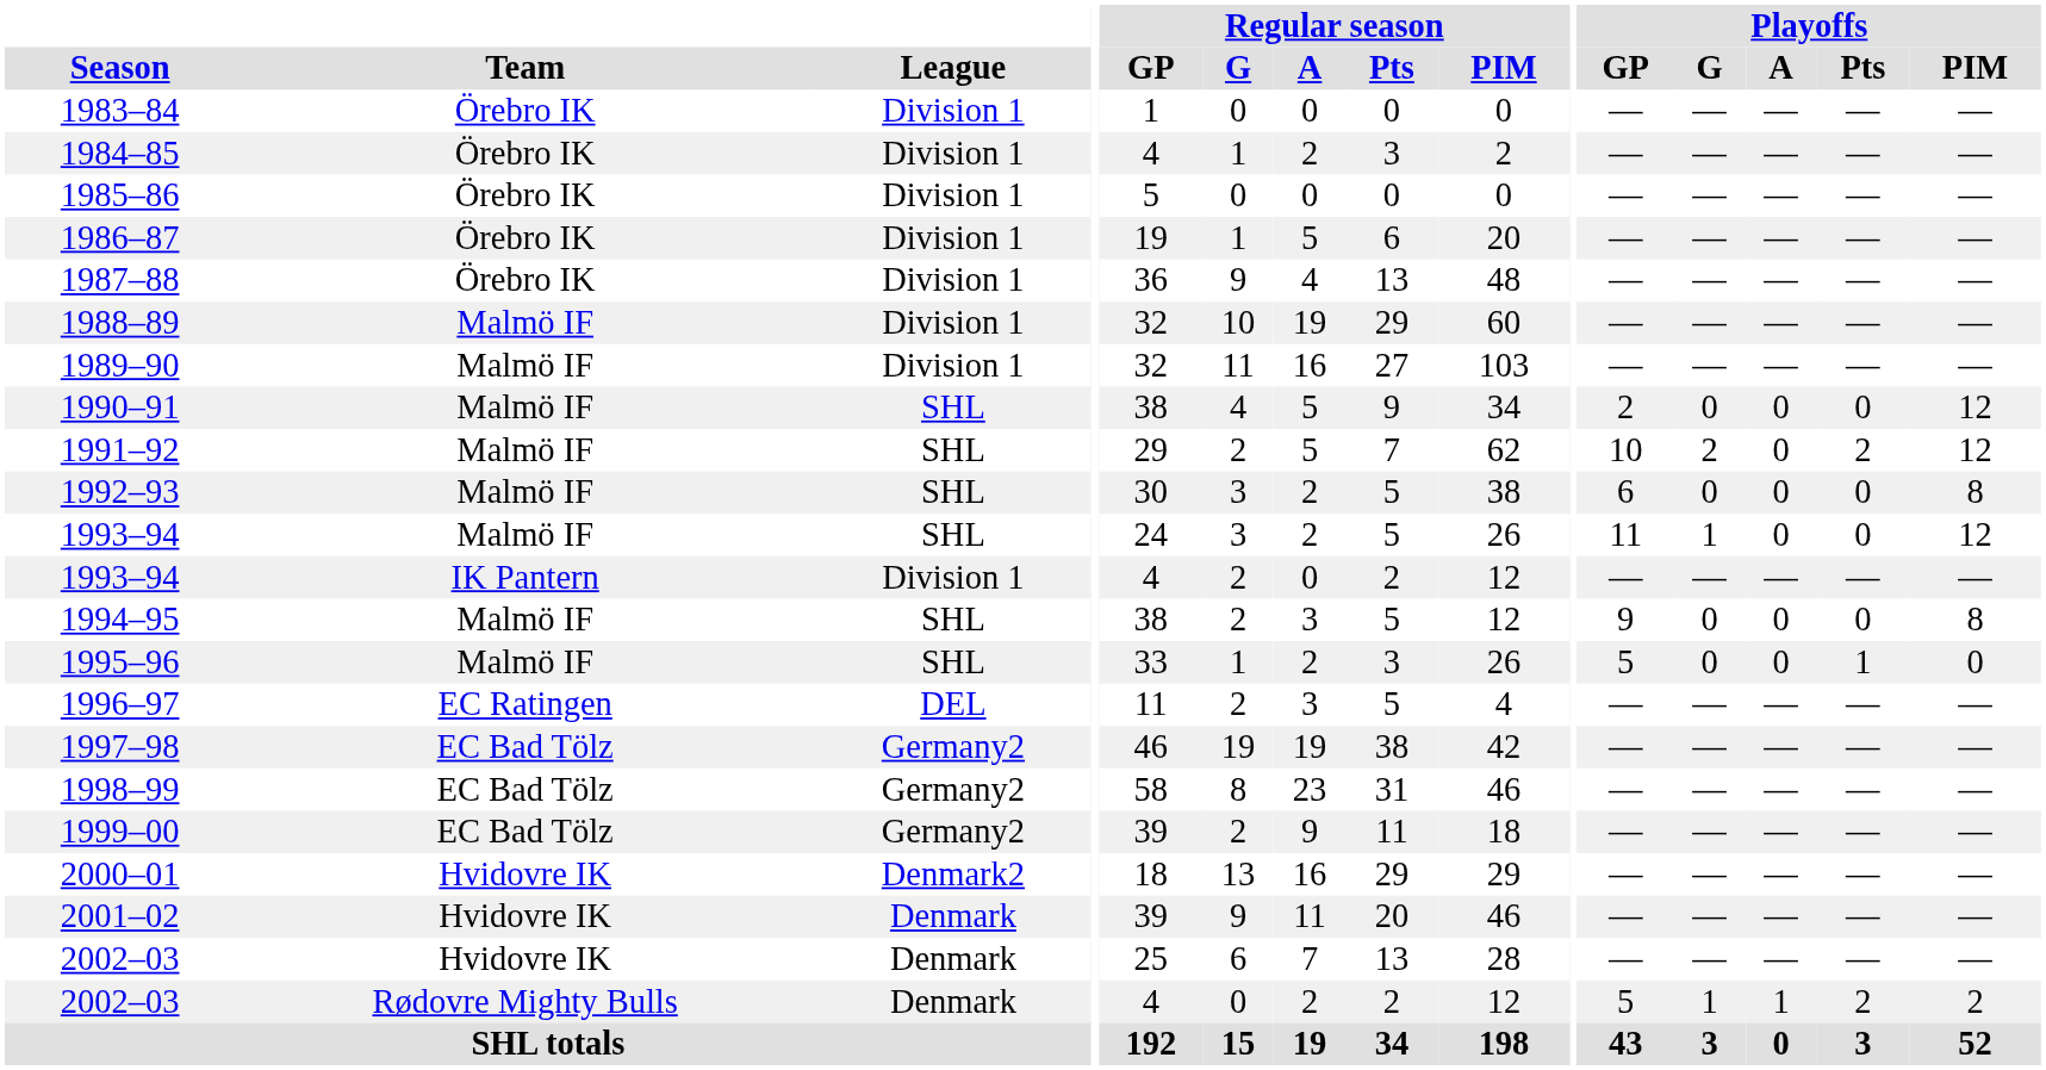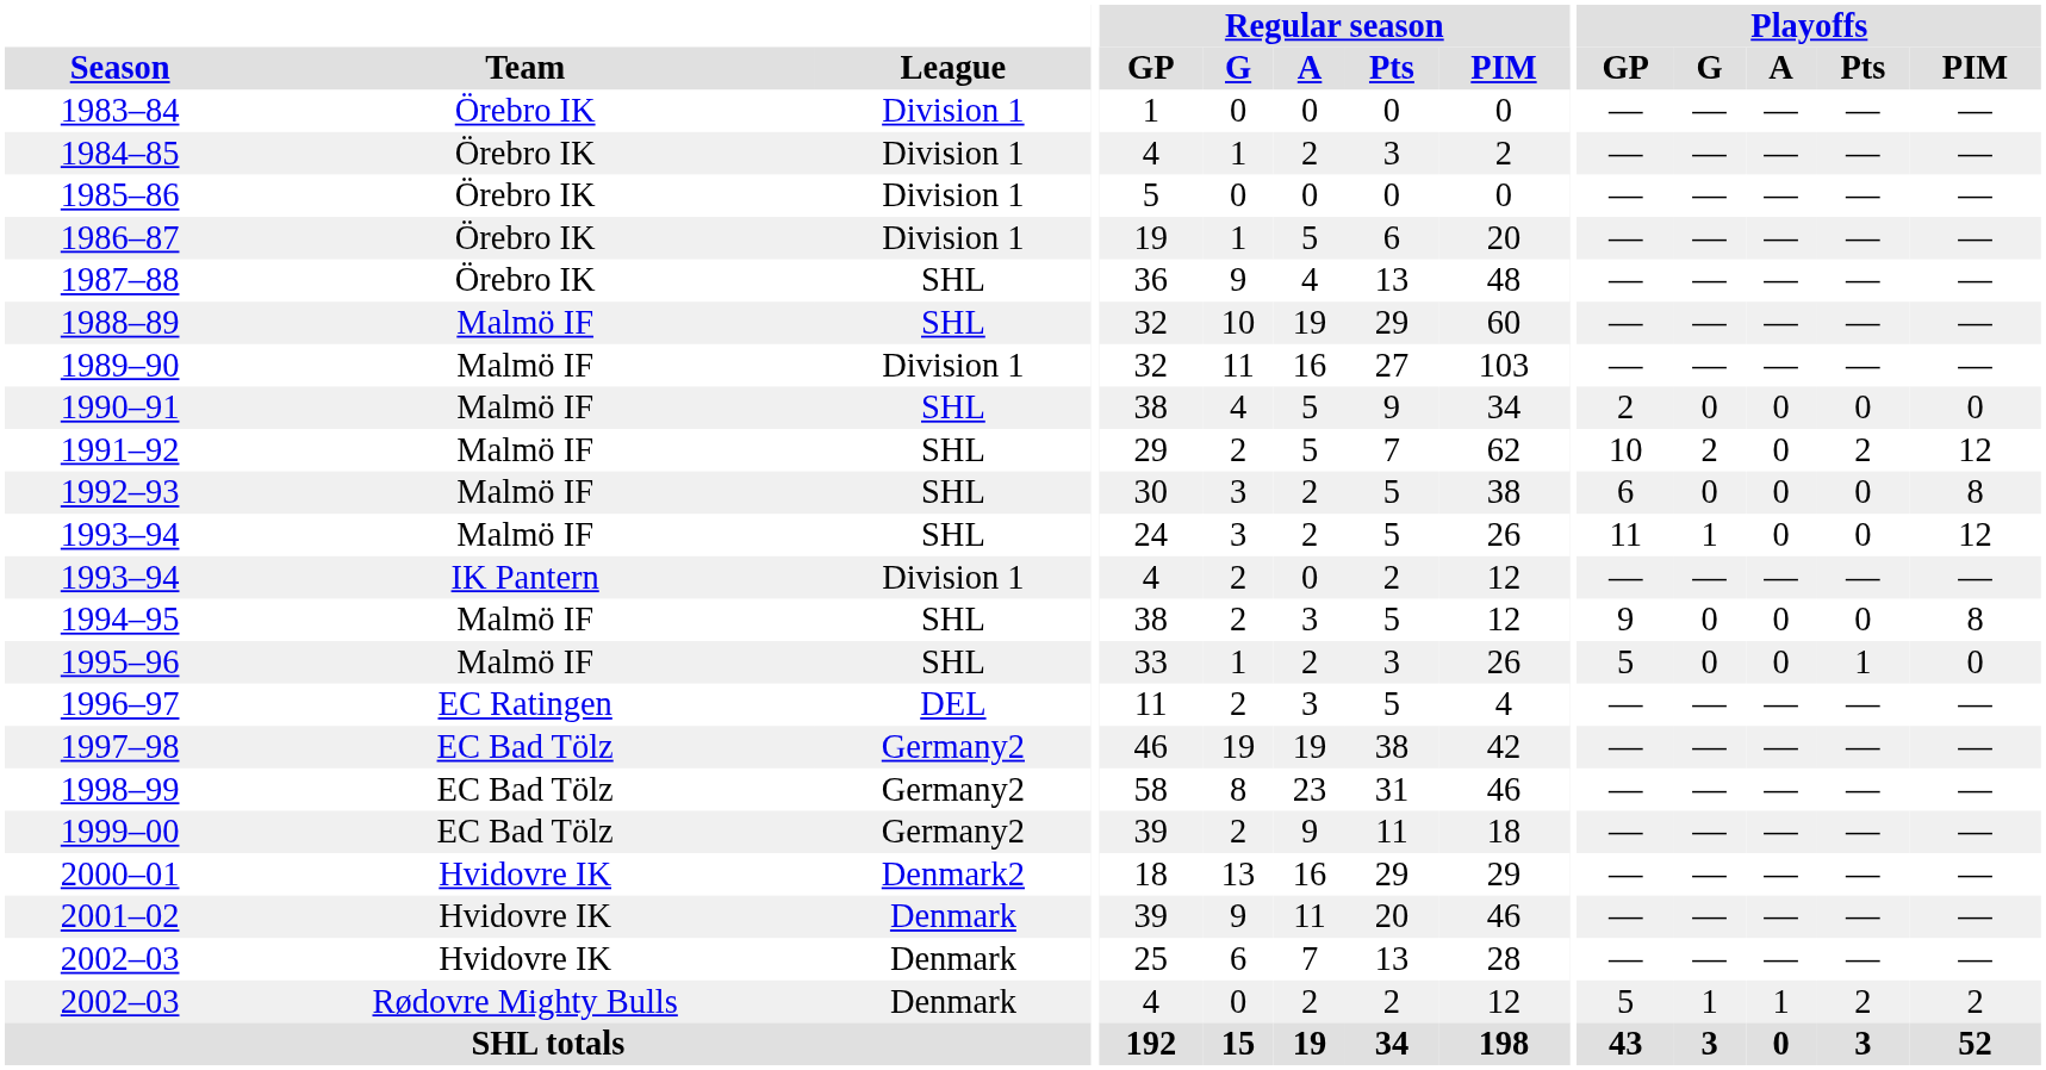 <table border="0" cellpadding="1" cellspacing="0" style="text-align:center; width:60em">
 <tr bgcolor="#e0e0e0">
 <th colspan="3" bgcolor="#ffffff"></th>
 <th rowspan="99" bgcolor="#ffffff"></th>
 <th colspan="5"><a href='#'>Regular season</a></th>
 <th rowspan="99" bgcolor="#ffffff"></th>
 <th colspan="5"><a href='#'>Playoffs</a></th>
 </tr>
 <tr bgcolor="#e0e0e0">
 <th><a href='#'>Season</a></th>
 <th>Team</th>
 <th>League</th>
 <th>GP</th>
 <th><a href='#'>G</a></th>
 <th><a href='#'>A</a></th>
 <th><a href='#'>Pts</a></th>
 <th><a href='#'>PIM</a></th>
 <th>GP</th>
 <th>G</th>
 <th>A</th>
 <th>Pts</th>
 <th>PIM</th>
 </tr>
 <tr>
 <td><a href='#'>1983–84</a></td>
 <td><a href='#'>Örebro IK</a></td>
 <td><a href='#'>Division 1</a></td>
 <td>1</td>
 <td>0</td>
 <td>0</td>
 <td>0</td>
 <td>0</td>
 <td>—</td>
 <td>—</td>
 <td>—</td>
 <td>—</td>
 <td>—</td>
 </tr>
 <tr bgcolor="#f0f0f0">
 <td><a href='#'>1984–85</a></td>
 <td>Örebro IK</td>
 <td>Division 1</td>
 <td>4</td>
 <td>1</td>
 <td>2</td>
 <td>3</td>
 <td>2</td>
 <td>—</td>
 <td>—</td>
 <td>—</td>
 <td>—</td>
 <td>—</td>
 </tr>
 <tr>
 <td><a href='#'>1985–86</a></td>
 <td>Örebro IK</td>
 <td>Division 1</td>
 <td>5</td>
 <td>0</td>
 <td>0</td>
 <td>0</td>
 <td>0</td>
 <td>—</td>
 <td>—</td>
 <td>—</td>
 <td>—</td>
 <td>—</td>
 </tr>
 <tr bgcolor="#f0f0f0">
 <td><a href='#'>1986–87</a></td>
 <td>Örebro IK</td>
 <td>Division 1</td>
 <td>19</td>
 <td>1</td>
 <td>5</td>
 <td>6</td>
 <td>20</td>
 <td>—</td>
 <td>—</td>
 <td>—</td>
 <td>—</td>
 <td>—</td>
 </tr>
 <tr>
 <td><a href='#'>1987–88</a></td>
 <td>Örebro IK</td>
-<td>Division 1</td>
+<td>SHL</td>
 <td>36</td>
 <td>9</td>
 <td>4</td>
 <td>13</td>
 <td>48</td>
 <td>—</td>
 <td>—</td>
 <td>—</td>
 <td>—</td>
 <td>—</td>
 </tr>
 <tr bgcolor="#f0f0f0">
 <td><a href='#'>1988–89</a></td>
 <td><a href='#'>Malmö IF</a></td>
-<td>Division 1</td>
+<td><a href='#'>SHL</a></td>
 <td>32</td>
 <td>10</td>
 <td>19</td>
 <td>29</td>
 <td>60</td>
 <td>—</td>
 <td>—</td>
 <td>—</td>
 <td>—</td>
 <td>—</td>
 </tr>
 <tr>
 <td><a href='#'>1989–90</a></td>
 <td>Malmö IF</td>
 <td>Division 1</td>
 <td>32</td>
 <td>11</td>
 <td>16</td>
 <td>27</td>
 <td>103</td>
 <td>—</td>
 <td>—</td>
 <td>—</td>
 <td>—</td>
 <td>—</td>
 </tr>
 <tr bgcolor="#f0f0f0">
 <td><a href='#'>1990–91</a></td>
 <td>Malmö IF</td>
 <td><a href='#'>SHL</a></td>
 <td>38</td>
 <td>4</td>
 <td>5</td>
 <td>9</td>
 <td>34</td>
 <td>2</td>
 <td>0</td>
 <td>0</td>
 <td>0</td>
-<td>12</td>
+<td>0</td>
 </tr>
 <tr>
 <td><a href='#'>1991–92</a></td>
 <td>Malmö IF</td>
 <td>SHL</td>
 <td>29</td>
 <td>2</td>
 <td>5</td>
 <td>7</td>
 <td>62</td>
 <td>10</td>
 <td>2</td>
 <td>0</td>
 <td>2</td>
 <td>12</td>
 </tr>
 <tr bgcolor="#f0f0f0">
 <td><a href='#'>1992–93</a></td>
 <td>Malmö IF</td>
 <td>SHL</td>
 <td>30</td>
 <td>3</td>
 <td>2</td>
 <td>5</td>
 <td>38</td>
 <td>6</td>
 <td>0</td>
 <td>0</td>
 <td>0</td>
 <td>8</td>
 </tr>
 <tr>
 <td><a href='#'>1993–94</a></td>
 <td>Malmö IF</td>
 <td>SHL</td>
 <td>24</td>
 <td>3</td>
 <td>2</td>
 <td>5</td>
 <td>26</td>
 <td>11</td>
 <td>1</td>
 <td>0</td>
 <td>0</td>
 <td>12</td>
 </tr>
 <tr bgcolor="#f0f0f0">
 <td><a href='#'>1993–94</a></td>
 <td><a href='#'>IK Pantern</a></td>
 <td>Division 1</td>
 <td>4</td>
 <td>2</td>
 <td>0</td>
 <td>2</td>
 <td>12</td>
 <td>—</td>
 <td>—</td>
 <td>—</td>
 <td>—</td>
 <td>—</td>
 </tr>
 <tr>
 <td><a href='#'>1994–95</a></td>
 <td>Malmö IF</td>
 <td>SHL</td>
 <td>38</td>
 <td>2</td>
 <td>3</td>
 <td>5</td>
 <td>12</td>
 <td>9</td>
 <td>0</td>
 <td>0</td>
 <td>0</td>
 <td>8</td>
 </tr>
 <tr bgcolor="#f0f0f0">
 <td><a href='#'>1995–96</a></td>
 <td>Malmö IF</td>
 <td>SHL</td>
 <td>33</td>
 <td>1</td>
 <td>2</td>
 <td>3</td>
 <td>26</td>
 <td>5</td>
 <td>0</td>
 <td>0</td>
 <td>1</td>
 <td>0</td>
 </tr>
 <tr>
 <td><a href='#'>1996–97</a></td>
 <td><a href='#'>EC Ratingen</a></td>
 <td><a href='#'>DEL</a></td>
 <td>11</td>
 <td>2</td>
 <td>3</td>
 <td>5</td>
 <td>4</td>
 <td>—</td>
 <td>—</td>
 <td>—</td>
 <td>—</td>
 <td>—</td>
 </tr>
 <tr bgcolor="#f0f0f0">
 <td><a href='#'>1997–98</a></td>
 <td><a href='#'>EC Bad Tölz</a></td>
 <td><a href='#'>Germany2</a></td>
 <td>46</td>
 <td>19</td>
 <td>19</td>
 <td>38</td>
 <td>42</td>
 <td>—</td>
 <td>—</td>
 <td>—</td>
 <td>—</td>
 <td>—</td>
 </tr>
 <tr>
 <td><a href='#'>1998–99</a></td>
 <td>EC Bad Tölz</td>
 <td>Germany2</td>
 <td>58</td>
 <td>8</td>
 <td>23</td>
 <td>31</td>
 <td>46</td>
 <td>—</td>
 <td>—</td>
 <td>—</td>
 <td>—</td>
 <td>—</td>
 </tr>
 <tr bgcolor="#f0f0f0">
 <td><a href='#'>1999–00</a></td>
 <td>EC Bad Tölz</td>
 <td>Germany2</td>
 <td>39</td>
 <td>2</td>
 <td>9</td>
 <td>11</td>
 <td>18</td>
 <td>—</td>
 <td>—</td>
 <td>—</td>
 <td>—</td>
 <td>—</td>
 </tr>
 <tr>
 <td><a href='#'>2000–01</a></td>
 <td><a href='#'>Hvidovre IK</a></td>
 <td><a href='#'>Denmark2</a></td>
 <td>18</td>
 <td>13</td>
 <td>16</td>
 <td>29</td>
 <td>29</td>
 <td>—</td>
 <td>—</td>
 <td>—</td>
 <td>—</td>
 <td>—</td>
 </tr>
 <tr bgcolor="#f0f0f0">
 <td><a href='#'>2001–02</a></td>
 <td>Hvidovre IK</td>
 <td><a href='#'>Denmark</a></td>
 <td>39</td>
 <td>9</td>
 <td>11</td>
 <td>20</td>
 <td>46</td>
 <td>—</td>
 <td>—</td>
 <td>—</td>
 <td>—</td>
 <td>—</td>
 </tr>
 <tr>
 <td><a href='#'>2002–03</a></td>
 <td>Hvidovre IK</td>
 <td>Denmark</td>
 <td>25</td>
 <td>6</td>
 <td>7</td>
 <td>13</td>
 <td>28</td>
 <td>—</td>
 <td>—</td>
 <td>—</td>
 <td>—</td>
 <td>—</td>
 </tr>
 <tr bgcolor="#f0f0f0">
 <td><a href='#'>2002–03</a></td>
 <td><a href='#'>Rødovre Mighty Bulls</a></td>
 <td>Denmark</td>
 <td>4</td>
 <td>0</td>
 <td>2</td>
 <td>2</td>
 <td>12</td>
 <td>5</td>
 <td>1</td>
 <td>1</td>
 <td>2</td>
 <td>2</td>
 </tr>
 <tr>
 </tr>
 <tr ALIGN="center" bgcolor="#e0e0e0">
 <th colspan="3">SHL totals</th>
 <th ALIGN="center">192</th>
 <th ALIGN="center">15</th>
 <th ALIGN="center">19</th>
 <th ALIGN="center">34</th>
 <th ALIGN="center">198</th>
 <th ALIGN="center">43</th>
 <th ALIGN="center">3</th>
 <th ALIGN="center">0</th>
 <th ALIGN="center">3</th>
 <th ALIGN="center">52</th>
 </tr>
 </table>
